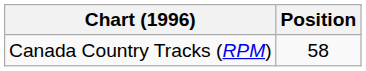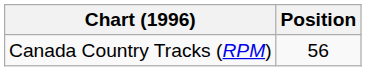 <table class="wikitable sortable">
 <tr>
 <th scope="col">Chart (1996)</th>
 <th scope="col">Position</th>
 </tr>
 <tr>
 <td>Canada Country Tracks (<em><a href='#'>RPM</a></em>)</td>
-<td align="center">58</td>
+<td align="center">56</td>
 </tr>
 </table>
